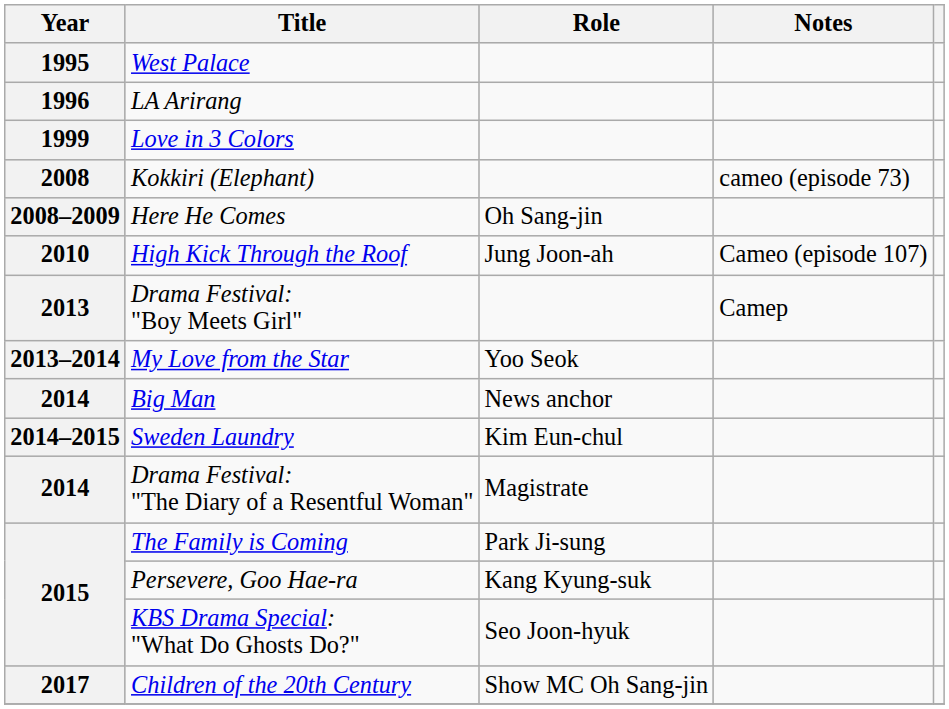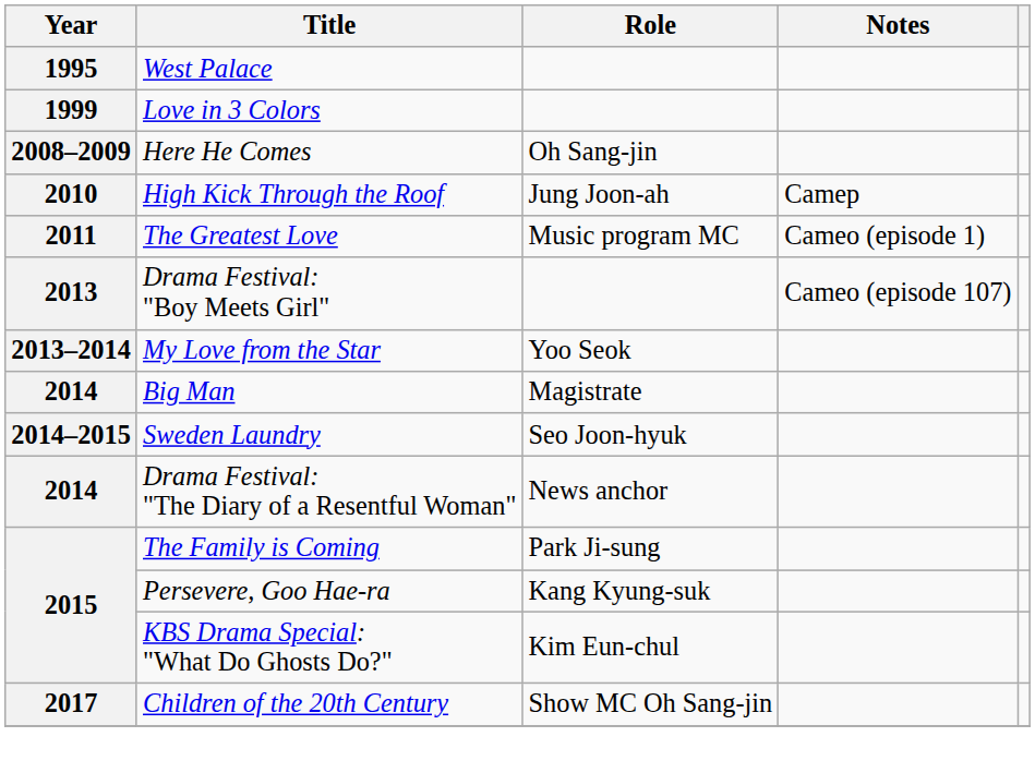 <table class="wikitable sortable plainrowheaders">
 <tr>
 <th scope="col">Year</th>
 <th scope="col">Title</th>
 <th scope="col">Role</th>
 <th scope="col" class="unsortable">Notes</th>
 <th scope="col" class="unsortable"></th>
 </tr>
 <tr>
 <th scope="row">1995</th>
 <td><em><a href='#'>West Palace</a></em></td>
 <td></td>
 <td></td>
 <td></td>
 </tr>
 <tr>
-<th scope="row">1996</th>
-<td><em>LA Arirang</em></td>
-<td></td>
-<td></td>
-<td></td>
-</tr>
-<tr>
 <th scope="row">1999</th>
 <td><em><a href='#'>Love in 3 Colors</a></em></td>
 <td></td>
 <td></td>
-<td></td>
-</tr>
-<tr>
-<th scope="row">2008</th>
-<td><em>Kokkiri (Elephant)</em></td>
-<td></td>
-<td>cameo (episode 73)</td>
 <td></td>
 </tr>
 <tr>
 <th scope="row">2008–2009</th>
 <td><em>Here He Comes</em></td>
 <td>Oh Sang-jin</td>
 <td></td>
 <td></td>
 </tr>
 <tr>
 <th scope="row">2010</th>
 <td><em><a href='#'>High Kick Through the Roof</a></em></td>
 <td>Jung Joon-ah</td>
-<td>Cameo (episode 107)</td>
+<td>Camep</td>
+<td></td>
+</tr>
+<tr>
+<th scope="row">2011</th>
+<td><em><a href='#'>The Greatest Love</a></em></td>
+<td>Music program MC</td>
+<td>Cameo (episode 1)</td>
 <td></td>
 </tr>
 <tr>
 <th scope="row">2013</th>
 <td><em>Drama Festival:</em><br>"Boy Meets Girl"</td>
 <td></td>
-<td>Camep</td>
+<td>Cameo (episode 107)</td>
 <td></td>
 </tr>
 <tr>
 <th scope="row">2013–2014</th>
 <td><em><a href='#'>My Love from the Star</a></em></td>
 <td>Yoo Seok</td>
 <td></td>
 <td></td>
 </tr>
 <tr>
 <th scope="row">2014</th>
 <td><em><a href='#'>Big Man</a></em></td>
-<td>News anchor</td>
+<td>Magistrate</td>
 <td></td>
 <td></td>
 </tr>
 <tr>
 <th scope="row">2014–2015</th>
 <td><em><a href='#'>Sweden Laundry</a></em></td>
-<td>Kim Eun-chul</td>
+<td>Seo Joon-hyuk</td>
 <td></td>
 <td></td>
 </tr>
 <tr>
 <th scope="row">2014</th>
 <td><em>Drama Festival:</em><br>"The Diary of a Resentful Woman"</td>
-<td>Magistrate</td>
+<td>News anchor</td>
 <td></td>
 <td></td>
 </tr>
 <tr>
 <th scope="row"  rowspan=3>2015</th>
 <td><em><a href='#'>The Family is Coming</a></em></td>
 <td>Park Ji-sung</td>
 <td></td>
 <td></td>
 </tr>
 <tr>
 <td><em>Persevere, Goo Hae-ra</em></td>
 <td>Kang Kyung-suk</td>
 <td></td>
 <td></td>
 </tr>
 <tr>
 <td><em><a href='#'>KBS Drama Special</a>:</em><br>"What Do Ghosts Do?"</td>
-<td>Seo Joon-hyuk</td>
+<td>Kim Eun-chul</td>
 <td></td>
 <td style="text-align:center"></td>
 </tr>
 <tr>
 <th scope="row">2017</th>
 <td><em><a href='#'>Children of the 20th Century</a></em></td>
 <td>Show MC Oh Sang-jin</td>
 <td></td>
 <td></td>
 </tr>
 <tr>
 </tr>
 </table>
